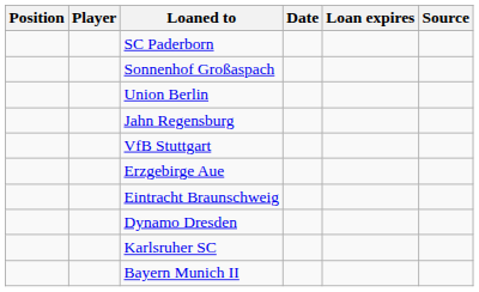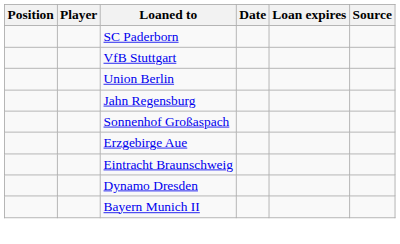 <table class="wikitable sortable" style="text-align:center; text-align:left;">
 <tr>
 <th>Position</th>
 <th>Player</th>
 <th>Loaned to</th>
 <th>Date</th>
 <th>Loan expires</th>
 <th>Source</th>
 </tr>
 <tr>
 <td></td>
 <td></td>
 <td> <a href='#'>SC Paderborn</a></td>
 <td></td>
 <td></td>
 <td></td>
 </tr>
 <tr>
 <td></td>
 <td></td>
-<td> <a href='#'>Sonnenhof Großaspach</a></td>
+<td> <a href='#'>VfB Stuttgart</a></td>
 <td></td>
 <td></td>
 <td></td>
 </tr>
 <tr>
 <td></td>
 <td></td>
 <td> <a href='#'>Union Berlin</a></td>
 <td></td>
 <td></td>
 <td></td>
 </tr>
 <tr>
 <td></td>
 <td></td>
 <td> <a href='#'>Jahn Regensburg</a></td>
 <td></td>
 <td></td>
 <td></td>
 </tr>
 <tr>
 <td></td>
 <td></td>
-<td> <a href='#'>VfB Stuttgart</a></td>
+<td> <a href='#'>Sonnenhof Großaspach</a></td>
 <td></td>
 <td></td>
 <td></td>
 </tr>
 <tr>
 <td></td>
 <td></td>
 <td> <a href='#'>Erzgebirge Aue</a></td>
 <td></td>
 <td></td>
 <td></td>
 </tr>
 <tr>
 <td></td>
 <td></td>
 <td> <a href='#'>Eintracht Braunschweig</a></td>
 <td></td>
 <td></td>
 <td></td>
 </tr>
 <tr>
 <td></td>
 <td></td>
 <td> <a href='#'>Dynamo Dresden</a></td>
 <td></td>
 <td></td>
 <td></td>
 </tr>
 <tr>
 <td></td>
 <td></td>
-<td> <a href='#'>Karlsruher SC</a></td>
-<td></td>
-<td></td>
-<td></td>
-</tr>
-<tr>
-<td></td>
-<td></td>
 <td> <a href='#'>Bayern Munich II</a></td>
 <td></td>
 <td></td>
 <td></td>
 </tr>
 </table>
